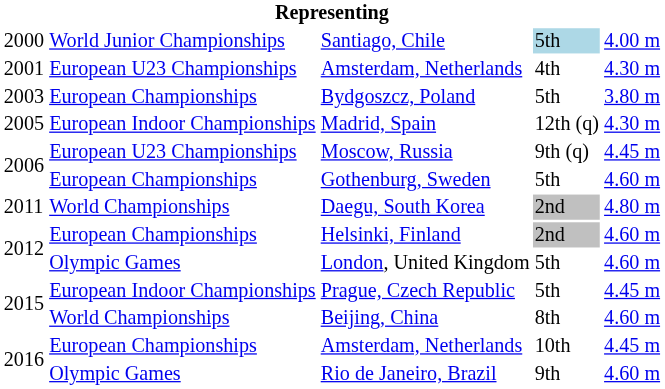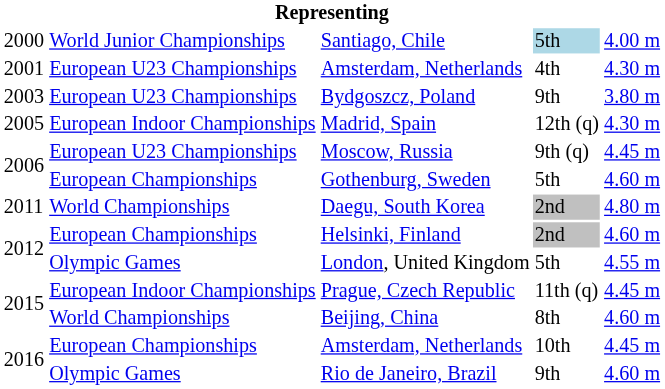 <table>
 <tr>
 <th colspan="5">Representing </th>
 </tr>
 <tr>
 <td>2000</td>
 <td><a href='#'>World Junior Championships</a></td>
 <td><a href='#'>Santiago, Chile</a></td>
 <td style="background: lightblue;">5th</td>
 <td><a href='#'>4.00 m</a></td>
 </tr>
 <tr>
 <td>2001</td>
 <td><a href='#'>European U23 Championships</a></td>
 <td><a href='#'>Amsterdam, Netherlands</a></td>
 <td>4th</td>
 <td><a href='#'>4.30 m</a></td>
 </tr>
 <tr>
 <td>2003</td>
-<td><a href='#'>European Championships</a></td>
+<td><a href='#'>European U23 Championships</a></td>
 <td><a href='#'>Bydgoszcz, Poland</a></td>
-<td>5th</td>
+<td>9th</td>
 <td><a href='#'>3.80 m</a></td>
 </tr>
 <tr>
 <td>2005</td>
 <td><a href='#'>European Indoor Championships</a></td>
 <td><a href='#'>Madrid, Spain</a></td>
 <td>12th (q)</td>
 <td><a href='#'>4.30 m</a></td>
 </tr>
 <tr>
 <td rowspan=2>2006</td>
 <td><a href='#'>European U23 Championships</a></td>
 <td><a href='#'>Moscow, Russia</a></td>
 <td>9th (q)</td>
 <td><a href='#'>4.45 m</a></td>
 </tr>
 <tr>
 <td><a href='#'>European Championships</a></td>
 <td><a href='#'>Gothenburg, Sweden</a></td>
 <td>5th</td>
 <td><a href='#'>4.60 m</a></td>
 </tr>
 <tr>
 <td>2011</td>
 <td><a href='#'>World Championships</a></td>
 <td><a href='#'>Daegu, South Korea</a></td>
 <td bgcolor=silver>2nd</td>
 <td><a href='#'>4.80 m</a></td>
 </tr>
 <tr>
 <td rowspan=2>2012</td>
 <td><a href='#'>European Championships</a></td>
 <td><a href='#'>Helsinki, Finland</a></td>
 <td bgcolor=silver>2nd</td>
 <td><a href='#'>4.60 m</a></td>
 </tr>
 <tr>
 <td><a href='#'>Olympic Games</a></td>
 <td><a href='#'>London</a>, United Kingdom</td>
 <td>5th</td>
-<td><a href='#'>4.60 m</a></td>
+<td><a href='#'>4.55 m</a></td>
 </tr>
 <tr>
 <td rowspan=2>2015</td>
 <td><a href='#'>European Indoor Championships</a></td>
 <td><a href='#'>Prague, Czech Republic</a></td>
-<td>5th</td>
+<td>11th (q)</td>
 <td><a href='#'>4.45 m</a></td>
 </tr>
 <tr>
 <td><a href='#'>World Championships</a></td>
 <td><a href='#'>Beijing, China</a></td>
 <td>8th</td>
 <td><a href='#'>4.60 m</a></td>
 </tr>
 <tr>
 <td rowspan=2>2016</td>
 <td><a href='#'>European Championships</a></td>
 <td><a href='#'>Amsterdam, Netherlands</a></td>
 <td>10th</td>
 <td><a href='#'>4.45 m</a></td>
 </tr>
 <tr>
 <td><a href='#'>Olympic Games</a></td>
 <td><a href='#'>Rio de Janeiro, Brazil</a></td>
 <td>9th</td>
 <td><a href='#'>4.60 m</a></td>
 </tr>
 </table>
